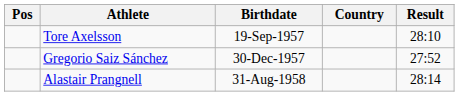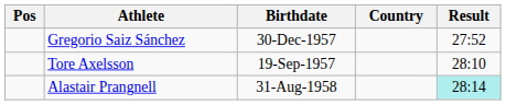 <table class="wikitable"  style="text-align:center; width:60%;">
 <tr>
 <th>Pos</th>
 <th>Athlete</th>
 <th>Birthdate</th>
 <th>Country</th>
 <th>Result</th>
 </tr>
 <tr>
 <td align=center></td>
+<td align=left><a href='#'>Gregorio Saiz Sánchez</a></td>
+<td>30-Dec-1957</td>
+<td align=left></td>
+<td>27:52</td>
+</tr>
+<tr>
+<td align=center></td>
 <td align=left><a href='#'>Tore Axelsson</a></td>
 <td>19-Sep-1957</td>
 <td align=left></td>
 <td>28:10</td>
 </tr>
 <tr>
 <td align=center></td>
-<td align=left><a href='#'>Gregorio Saiz Sánchez</a></td>
-<td>30-Dec-1957</td>
-<td align=left></td>
-<td>27:52</td>
-</tr>
-<tr>
-<td align=center></td>
 <td align=left><a href='#'>Alastair Prangnell</a></td>
 <td>31-Aug-1958</td>
 <td align=left></td>
-<td>28:14</td>
+<td style="background: paleturquoise;">28:14</td>
 </tr>
 </table>
